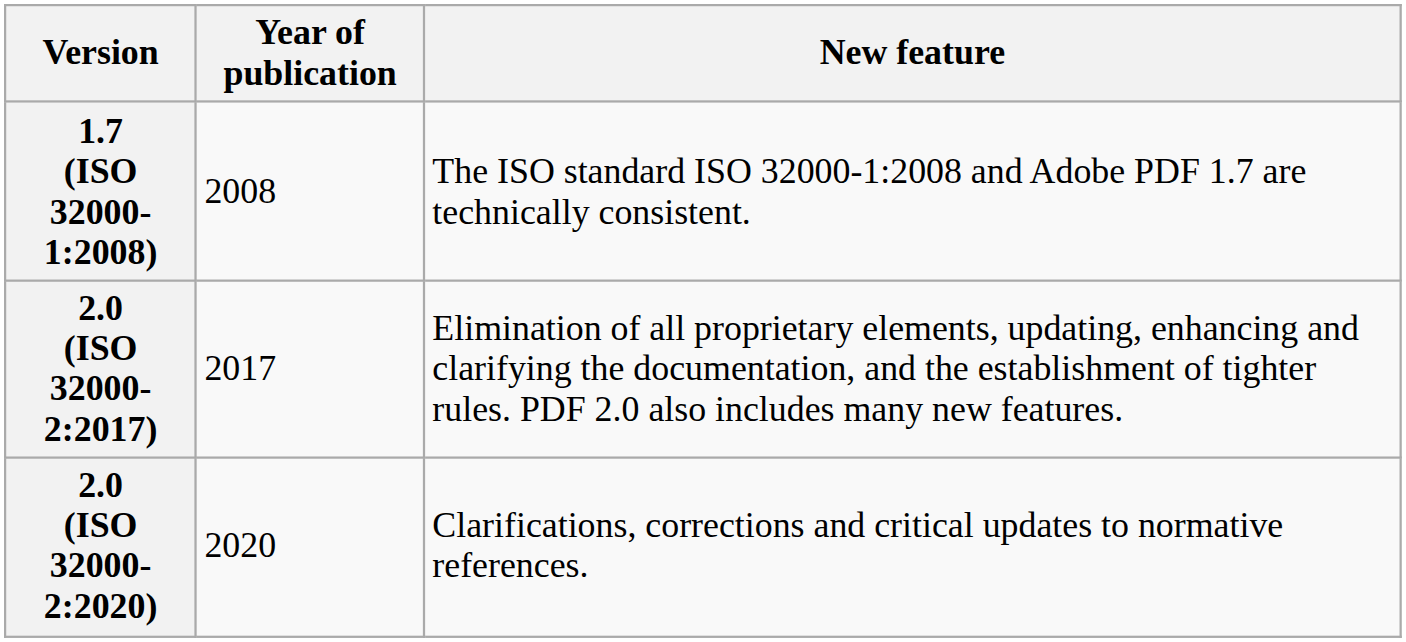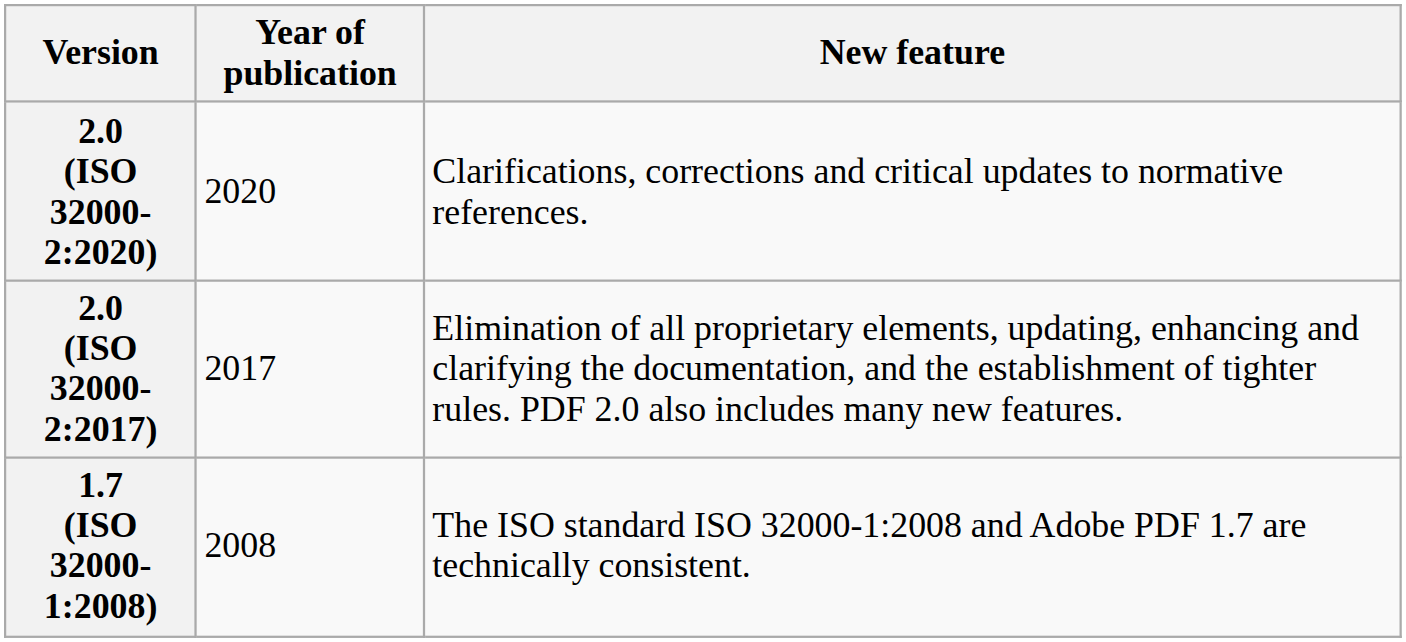 <table class="wikitable" style="width: 100%">
 <tr>
 <th>Version</th>
 <th>Year of publication</th>
 <th>New feature</th>
 </tr>
 <tr>
-<th>1.7<br>(ISO 32000-1:2008)</th>
-<td>2008</td>
-<td>The ISO standard ISO 32000-1:2008 and Adobe PDF 1.7 are technically consistent.</td>
+<th>2.0<br>(ISO 32000-2:2020)</th>
+<td>2020</td>
+<td>Clarifications, corrections and critical updates to normative references.</td>
 </tr>
 <tr>
 <th>2.0<br>(ISO 32000-2:2017)</th>
 <td>2017</td>
 <td>Elimination of all proprietary elements, updating, enhancing and clarifying the documentation, and the establishment of tighter rules. PDF 2.0 also includes many new features.</td>
 </tr>
 <tr>
-<th>2.0<br>(ISO 32000-2:2020)</th>
-<td>2020</td>
-<td>Clarifications, corrections and critical updates to normative references.</td>
+<th>1.7<br>(ISO 32000-1:2008)</th>
+<td>2008</td>
+<td>The ISO standard ISO 32000-1:2008 and Adobe PDF 1.7 are technically consistent.</td>
 </tr>
 </table>
